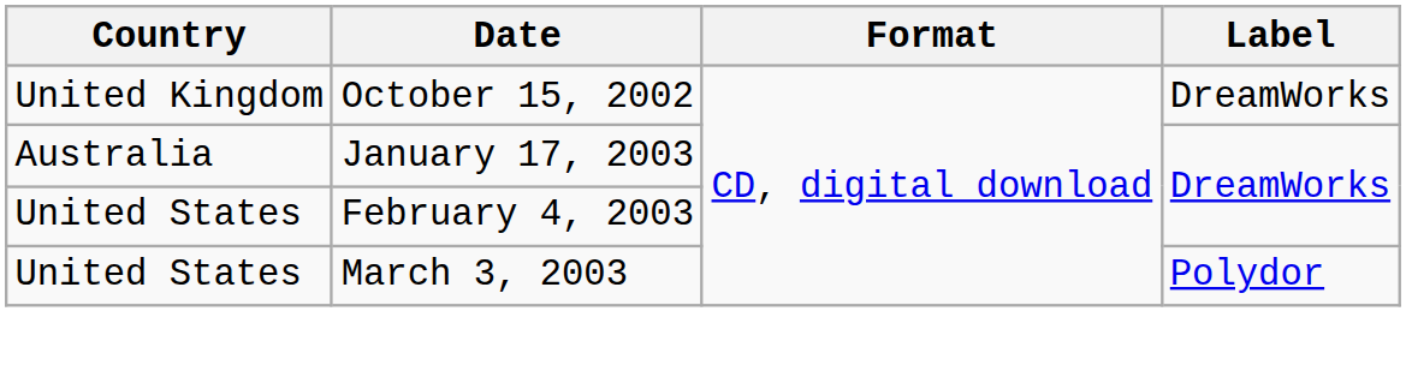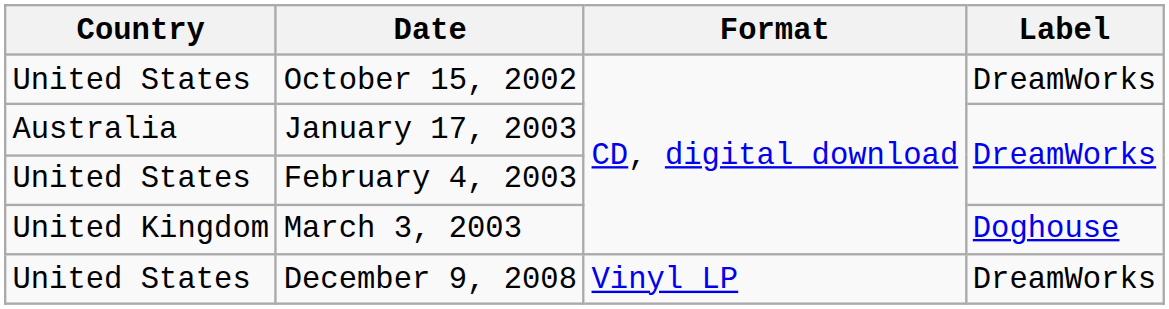 <table class="wikitable">
 <tr>
 <th>Country</th>
 <th>Date</th>
 <th>Format</th>
 <th>Label</th>
 </tr>
 <tr>
-<td>United Kingdom</td>
+<td>United States</td>
 <td>October 15, 2002 </td>
 <td rowspan="4"><a href='#'>CD</a>, <a href='#'>digital download</a></td>
 <td>DreamWorks</td>
 </tr>
 <tr>
 <td>Australia</td>
 <td>January 17, 2003</td>
 <td rowspan="2"><a href='#'>DreamWorks</a></td>
 </tr>
 <tr>
 <td>United States</td>
 <td>February 4, 2003 </td>
 </tr>
 <tr>
+<td>United Kingdom</td>
+<td>March 3, 2003</td>
+<td><a href='#'>Doghouse</a></td>
+</tr>
+<tr>
 <td>United States</td>
-<td>March 3, 2003</td>
-<td><a href='#'>Polydor</a></td>
+<td>December 9, 2008</td>
+<td><a href='#'>Vinyl LP</a></td>
+<td>DreamWorks</td>
 </tr>
 </table>
